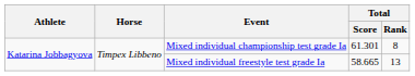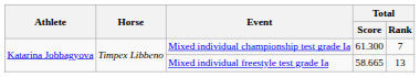 <table class=wikitable style="font-size:90%">
 <tr>
 <th rowspan="2">Athlete</th>
 <th rowspan="2">Horse</th>
 <th rowspan="2">Event</th>
 <th colspan="2">Total</th>
 </tr>
 <tr>
 <th>Score</th>
 <th>Rank</th>
 </tr>
 <tr>
 <td rowspan="2"><a href='#'>Katarina Jobbagyova</a></td>
 <td rowspan="2"><em>Timpex Libbeno</em></td>
 <td><a href='#'>Mixed individual championship test grade Ia</a></td>
-<td align="center">61.301</td>
-<td align="center">8</td>
+<td align="center">61.300</td>
+<td align="center">7</td>
 </tr>
 <tr>
 <td><a href='#'>Mixed individual freestyle test grade Ia</a></td>
 <td align="center">58.665</td>
 <td align="center">13</td>
 </tr>
 </table>
